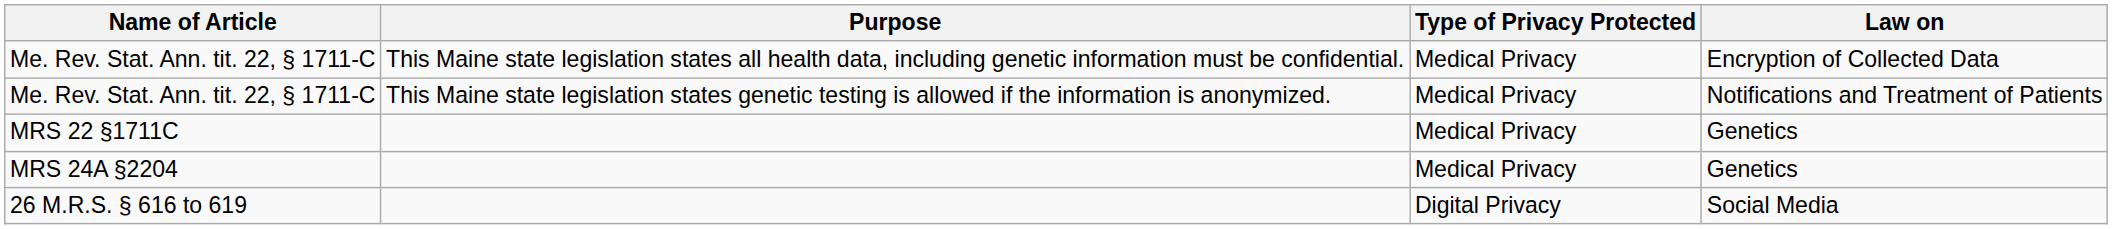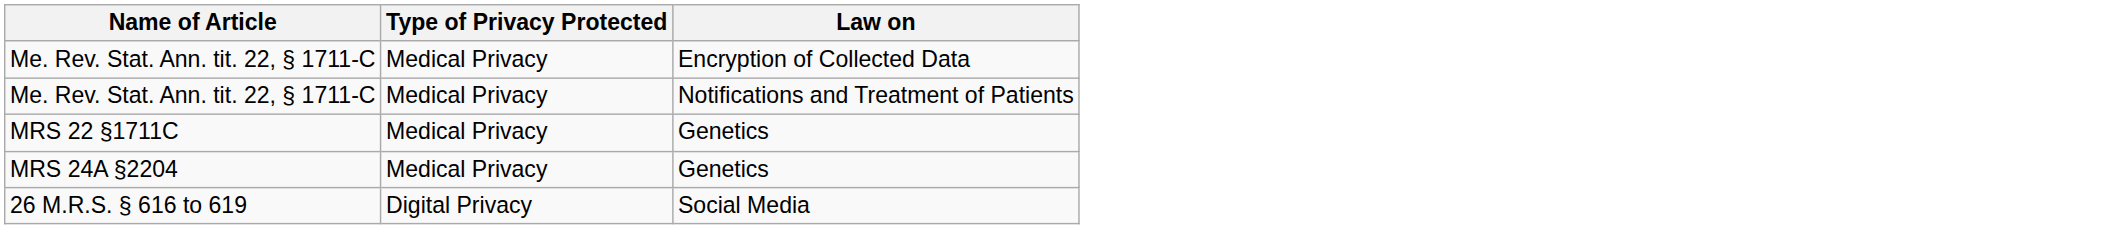 <table class="wikitable">
 <tr>
 <th>Name of Article</th>
-<th>Purpose</th>
 <th>Type of Privacy Protected</th>
 <th>Law on</th>
 </tr>
 <tr>
 <td>Me. Rev. Stat. Ann. tit. 22, § 1711-C</td>
-<td>This Maine state legislation states all health data, including genetic information must be confidential.</td>
 <td>Medical Privacy</td>
 <td>Encryption of Collected Data</td>
 </tr>
 <tr>
 <td>Me. Rev. Stat. Ann. tit. 22, § 1711-C</td>
-<td>This Maine state legislation states genetic testing is allowed if the information is anonymized.</td>
 <td>Medical Privacy</td>
 <td>Notifications and Treatment of Patients</td>
 </tr>
 <tr>
 <td>MRS 22 §1711C</td>
-<td></td>
 <td>Medical Privacy</td>
 <td>Genetics</td>
 </tr>
 <tr>
 <td>MRS 24A §2204</td>
-<td></td>
 <td>Medical Privacy</td>
 <td>Genetics</td>
 </tr>
 <tr>
 <td>26 M.R.S. § 616 to 619</td>
-<td></td>
 <td>Digital Privacy</td>
 <td>Social Media</td>
 </tr>
 </table>
